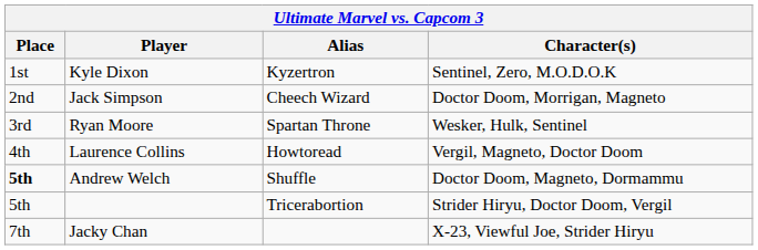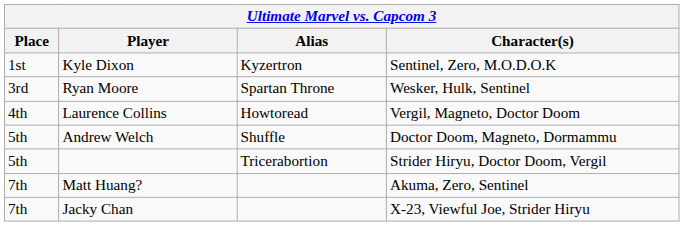 <table class="wikitable">
 <tr>
 <th colspan="4"><strong><em><a href='#'>Ultimate Marvel vs. Capcom 3</a></em></strong></th>
 </tr>
 <tr>
 <th style="width:50px;">Place</th>
 <th style="width:180px;">Player</th>
 <th style="width:150px;">Alias</th>
 <th style="width:300px;">Character(s)</th>
 </tr>
 <tr>
 <td>1st</td>
 <td> Kyle Dixon</td>
 <td>Kyzertron</td>
 <td>Sentinel, Zero, M.O.D.O.K</td>
 </tr>
 <tr>
-<td>2nd</td>
-<td> Jack Simpson</td>
-<td>Cheech Wizard</td>
-<td>Doctor Doom, Morrigan, Magneto</td>
-</tr>
-<tr>
 <td>3rd</td>
 <td> Ryan Moore</td>
 <td>Spartan Throne</td>
 <td>Wesker, Hulk, Sentinel</td>
 </tr>
 <tr>
 <td>4th</td>
 <td> Laurence Collins</td>
 <td>Howtoread</td>
 <td>Vergil, Magneto, Doctor Doom</td>
 </tr>
 <tr>
-<td><strong>5th</strong></td>
+<td>5th</td>
 <td> Andrew Welch</td>
 <td>Shuffle</td>
 <td>Doctor Doom, Magneto, Dormammu</td>
 </tr>
 <tr>
 <td>5th</td>
 <td></td>
 <td>Tricerabortion</td>
 <td>Strider Hiryu, Doctor Doom, Vergil</td>
 </tr>
 <tr>
 <td>7th</td>
+<td> Matt Huang?</td>
+<td></td>
+<td>Akuma, Zero, Sentinel</td>
+</tr>
+<tr>
+<td>7th</td>
 <td> Jacky Chan</td>
 <td></td>
 <td>X-23, Viewful Joe, Strider Hiryu</td>
 </tr>
 </table>
